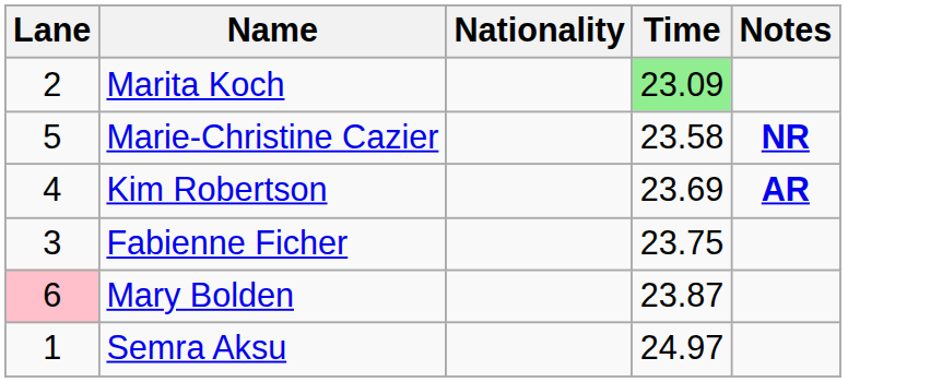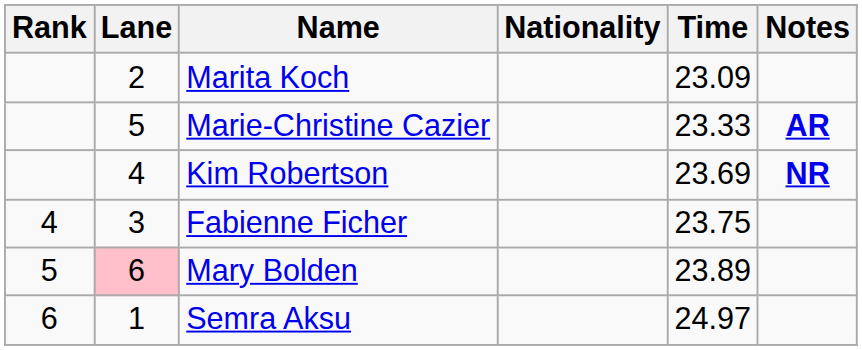 <table class="wikitable sortable" style="text-align:center">
 <tr>
+<th>Rank</th>
 <th>Lane</th>
 <th>Name</th>
 <th>Nationality</th>
 <th>Time</th>
 <th>Notes</th>
 </tr>
 <tr>
+<td></td>
 <td>2</td>
 <td align="left"><a href='#'>Marita Koch</a></td>
 <td align=left></td>
-<td style="background: lightgreen;">23.09</td>
+<td>23.09</td>
 <td></td>
 </tr>
 <tr>
+<td></td>
 <td>5</td>
 <td align="left"><a href='#'>Marie-Christine Cazier</a></td>
 <td align=left></td>
-<td>23.58</td>
+<td>23.33</td>
+<td><strong><a href='#'>AR</a></strong></td>
+</tr>
+<tr>
+<td></td>
+<td>4</td>
+<td align="left"><a href='#'>Kim Robertson</a></td>
+<td align=left></td>
+<td>23.69</td>
 <td><strong><a href='#'>NR</a></strong></td>
 </tr>
 <tr>
 <td>4</td>
-<td align="left"><a href='#'>Kim Robertson</a></td>
-<td align=left></td>
-<td>23.69</td>
-<td><strong><a href='#'>AR</a></strong></td>
-</tr>
-<tr>
 <td>3</td>
 <td align="left"><a href='#'>Fabienne Ficher</a></td>
 <td align=left></td>
 <td>23.75</td>
 <td></td>
 </tr>
 <tr>
+<td>5</td>
 <td style="background: pink;">6</td>
 <td align="left"><a href='#'>Mary Bolden</a></td>
 <td align=left></td>
-<td>23.87</td>
+<td>23.89</td>
 <td></td>
 </tr>
 <tr>
+<td>6</td>
 <td>1</td>
 <td align="left"><a href='#'>Semra Aksu</a></td>
 <td align=left></td>
 <td>24.97</td>
 <td></td>
 </tr>
 </table>
